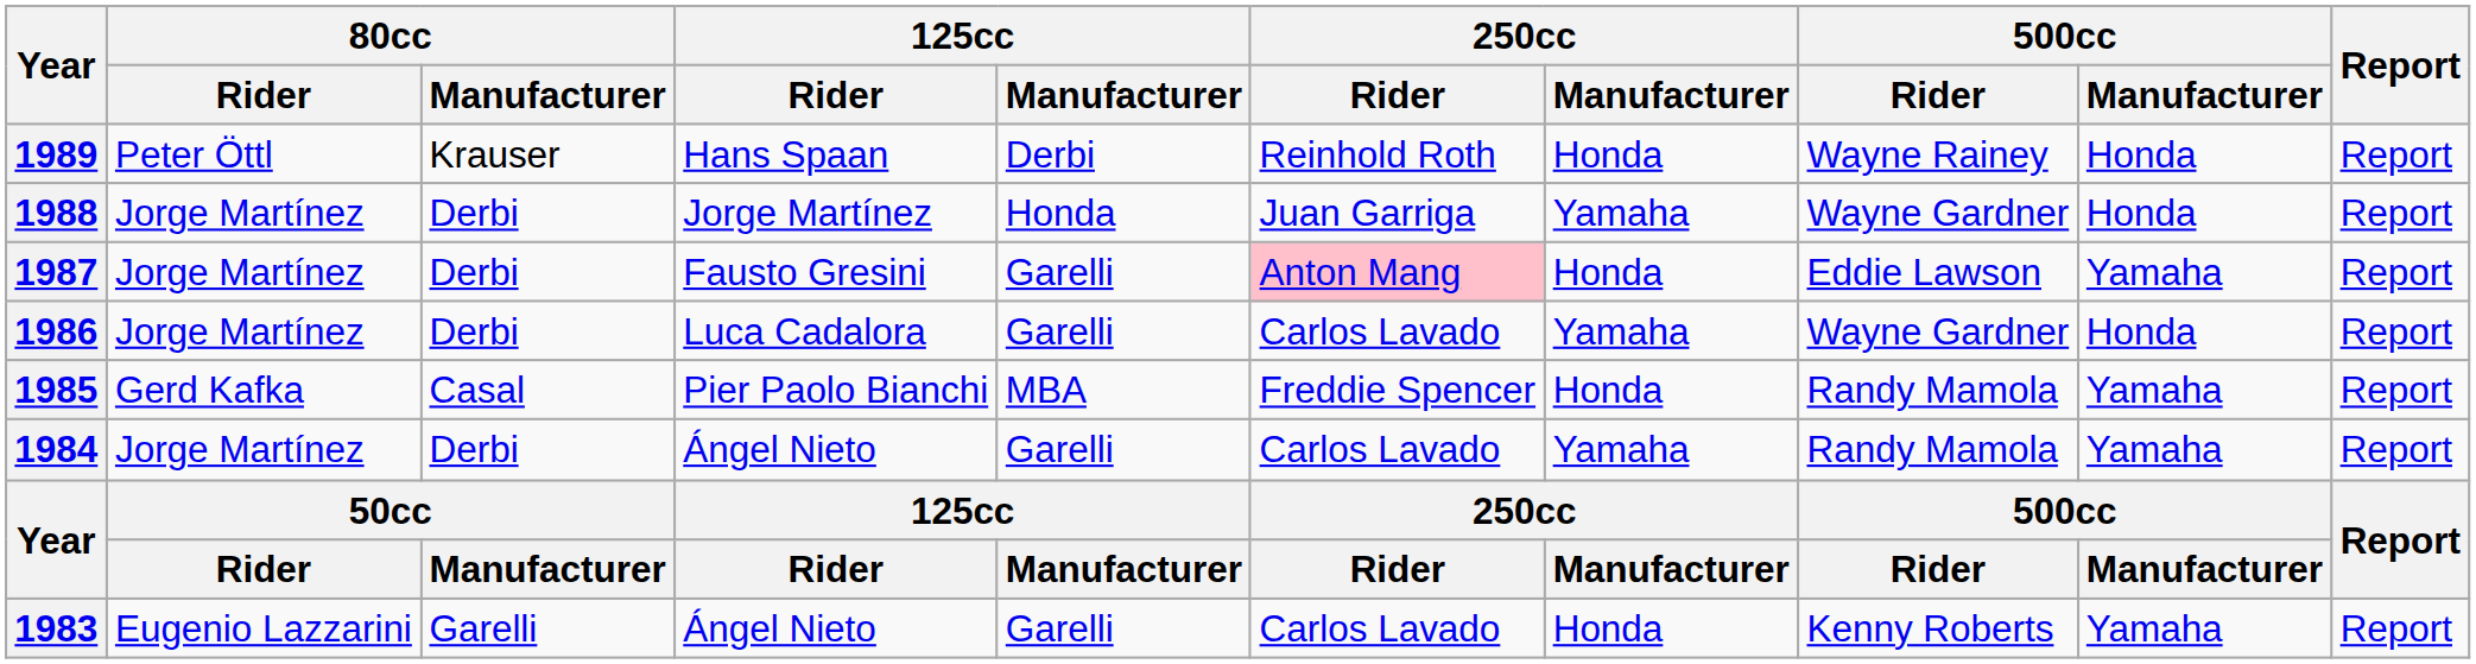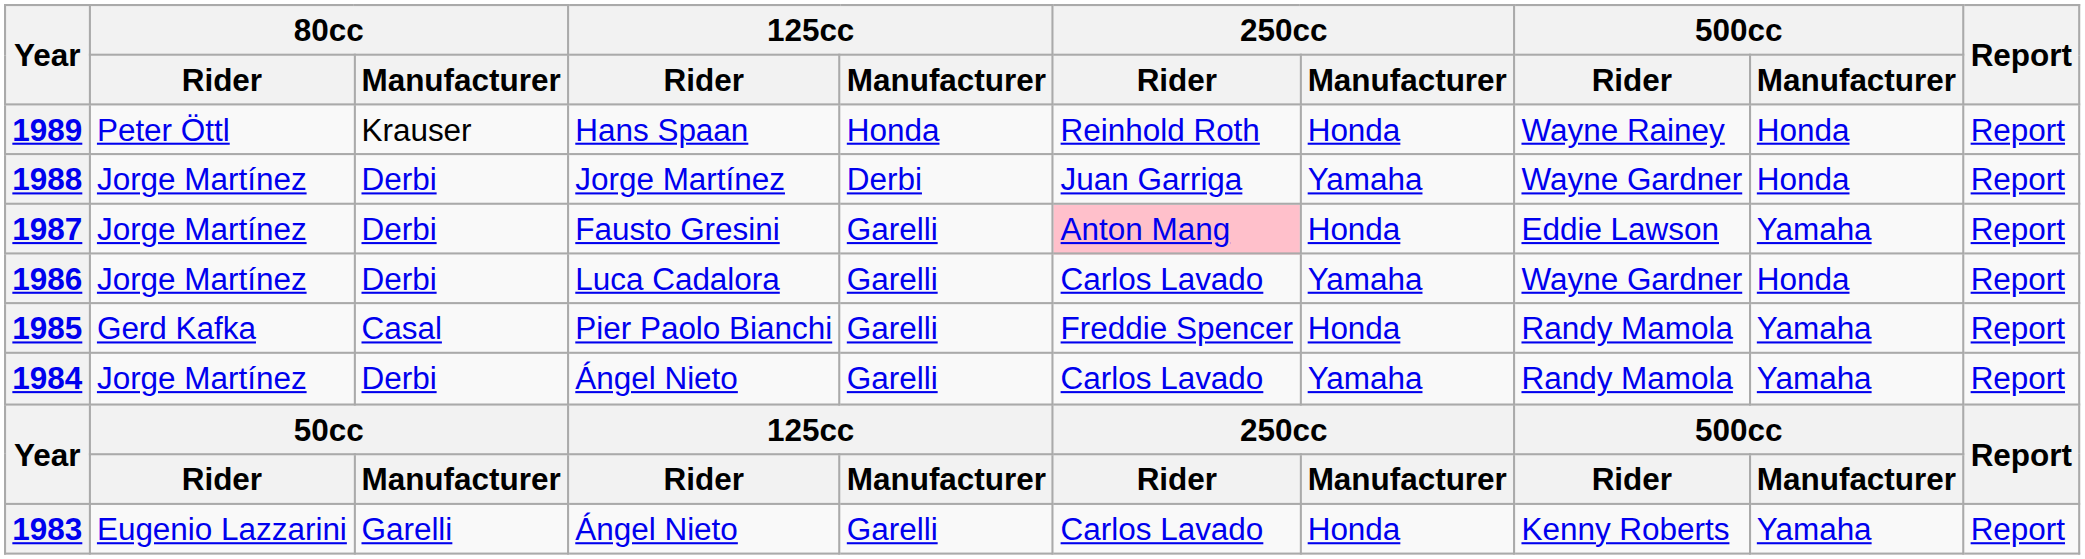 <table class="wikitable" style="font-size: 95%;">
 <tr>
 <th rowspan=2>Year</th>
 <th colspan=2>80cc</th>
 <th colspan=2>125cc</th>
 <th colspan=2>250cc</th>
 <th colspan=2>500cc</th>
 <th rowspan=2>Report</th>
 </tr>
 <tr>
 <th>Rider</th>
 <th>Manufacturer</th>
 <th>Rider</th>
 <th>Manufacturer</th>
 <th>Rider</th>
 <th>Manufacturer</th>
 <th>Rider</th>
 <th>Manufacturer</th>
 </tr>
 <tr>
 <th><a href='#'>1989</a></th>
 <td> <a href='#'>Peter Öttl</a></td>
 <td>Krauser</td>
 <td> <a href='#'>Hans Spaan</a></td>
-<td><a href='#'>Derbi</a></td>
+<td><a href='#'>Honda</a></td>
 <td> <a href='#'>Reinhold Roth</a></td>
 <td><a href='#'>Honda</a></td>
 <td> <a href='#'>Wayne Rainey</a></td>
 <td><a href='#'>Honda</a></td>
 <td><a href='#'>Report</a></td>
 </tr>
 <tr>
 <th><a href='#'>1988</a></th>
 <td> <a href='#'>Jorge Martínez</a></td>
 <td><a href='#'>Derbi</a></td>
 <td> <a href='#'>Jorge Martínez</a></td>
-<td><a href='#'>Honda</a></td>
+<td><a href='#'>Derbi</a></td>
 <td> <a href='#'>Juan Garriga</a></td>
 <td><a href='#'>Yamaha</a></td>
 <td> <a href='#'>Wayne Gardner</a></td>
 <td><a href='#'>Honda</a></td>
 <td><a href='#'>Report</a></td>
 </tr>
 <tr>
 <th><a href='#'>1987</a></th>
 <td> <a href='#'>Jorge Martínez</a></td>
 <td><a href='#'>Derbi</a></td>
 <td> <a href='#'>Fausto Gresini</a></td>
 <td><a href='#'>Garelli</a></td>
 <td style="background: pink;"> <a href='#'>Anton Mang</a></td>
 <td><a href='#'>Honda</a></td>
 <td> <a href='#'>Eddie Lawson</a></td>
 <td><a href='#'>Yamaha</a></td>
 <td><a href='#'>Report</a></td>
 </tr>
 <tr>
 <th><a href='#'>1986</a></th>
 <td> <a href='#'>Jorge Martínez</a></td>
 <td><a href='#'>Derbi</a></td>
 <td> <a href='#'>Luca Cadalora</a></td>
 <td><a href='#'>Garelli</a></td>
 <td> <a href='#'>Carlos Lavado</a></td>
 <td><a href='#'>Yamaha</a></td>
 <td> <a href='#'>Wayne Gardner</a></td>
 <td><a href='#'>Honda</a></td>
 <td><a href='#'>Report</a></td>
 </tr>
 <tr>
 <th><a href='#'>1985</a></th>
 <td> <a href='#'>Gerd Kafka</a></td>
 <td><a href='#'>Casal</a></td>
 <td> <a href='#'>Pier Paolo Bianchi</a></td>
-<td><a href='#'>MBA</a></td>
+<td><a href='#'>Garelli</a></td>
 <td> <a href='#'>Freddie Spencer</a></td>
 <td><a href='#'>Honda</a></td>
 <td> <a href='#'>Randy Mamola</a></td>
 <td><a href='#'>Yamaha</a></td>
 <td><a href='#'>Report</a></td>
 </tr>
 <tr>
 <th><a href='#'>1984</a></th>
 <td> <a href='#'>Jorge Martínez</a></td>
 <td><a href='#'>Derbi</a></td>
 <td> <a href='#'>Ángel Nieto</a></td>
 <td><a href='#'>Garelli</a></td>
 <td> <a href='#'>Carlos Lavado</a></td>
 <td><a href='#'>Yamaha</a></td>
 <td> <a href='#'>Randy Mamola</a></td>
 <td><a href='#'>Yamaha</a></td>
 <td><a href='#'>Report</a></td>
 </tr>
 <tr>
 <th rowspan=2>Year</th>
 <th colspan=2>50cc</th>
 <th colspan=2>125cc</th>
 <th colspan=2>250cc</th>
 <th colspan=2>500cc</th>
 <th rowspan=2>Report</th>
 </tr>
 <tr>
 <th>Rider</th>
 <th>Manufacturer</th>
 <th>Rider</th>
 <th>Manufacturer</th>
 <th>Rider</th>
 <th>Manufacturer</th>
 <th>Rider</th>
 <th>Manufacturer</th>
 </tr>
 <tr>
 <th><a href='#'>1983</a></th>
 <td> <a href='#'>Eugenio Lazzarini</a></td>
 <td><a href='#'>Garelli</a></td>
 <td> <a href='#'>Ángel Nieto</a></td>
 <td><a href='#'>Garelli</a></td>
 <td> <a href='#'>Carlos Lavado</a></td>
 <td><a href='#'>Honda</a></td>
 <td> <a href='#'>Kenny Roberts</a></td>
 <td><a href='#'>Yamaha</a></td>
 <td><a href='#'>Report</a></td>
 </tr>
 </table>
